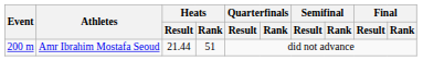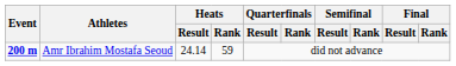 <table class="wikitable" border="1" style="font-size:90%">
 <tr>
 <th rowspan="2">Event</th>
 <th rowspan="2">Athletes</th>
 <th colspan="2">Heats</th>
 <th colspan="2">Quarterfinals</th>
 <th colspan="2">Semifinal</th>
 <th colspan="2">Final</th>
 </tr>
 <tr>
 <th>Result</th>
 <th>Rank</th>
 <th>Result</th>
 <th>Rank</th>
 <th>Result</th>
 <th>Rank</th>
 <th>Result</th>
 <th>Rank</th>
 </tr>
 <tr>
-<td><a href='#'>200 m</a></td>
+<td><strong><a href='#'>200 m</a></strong></td>
 <td><a href='#'>Amr Ibrahim Mostafa Seoud</a></td>
-<td align=center>21.44</td>
-<td align=center>51</td>
+<td align=center>24.14</td>
+<td align=center>59</td>
 <td align=center colspan=6>did not advance</td>
 </tr>
 </table>
